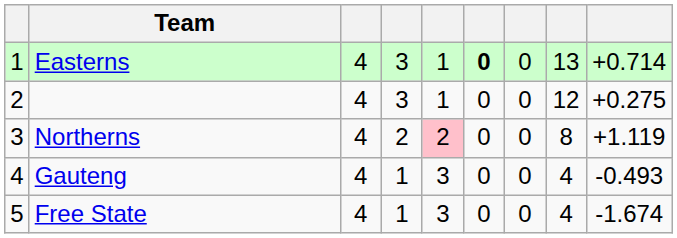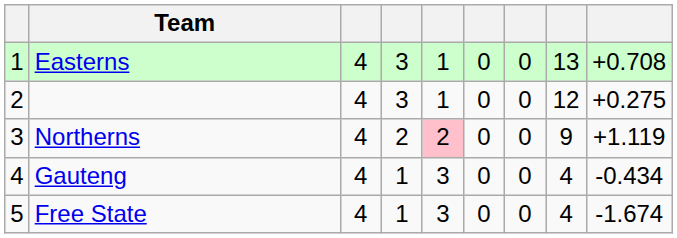 <table class="wikitable" style="text-align:center">
 <tr>
 <th></th>
 <th width="200">Team</th>
 <th width=20></th>
 <th width=20></th>
 <th width=20></th>
 <th width=20></th>
 <th width=20></th>
 <th width=20></th>
 <th width=45></th>
 </tr>
 <tr style="background:#cfc">
 <td>1</td>
 <td align="left"><a href='#'>Easterns</a></td>
 <td>4</td>
 <td>3</td>
 <td>1</td>
-<td><strong>0</strong></td>
+<td>0</td>
 <td>0</td>
 <td>13</td>
-<td>+0.714</td>
+<td>+0.708</td>
 </tr>
 <tr>
 <td>2</td>
 <td align="left"></td>
 <td>4</td>
 <td>3</td>
 <td>1</td>
 <td>0</td>
 <td>0</td>
 <td>12</td>
 <td>+0.275</td>
 </tr>
 <tr>
 <td>3</td>
 <td align="left"><a href='#'>Northerns</a></td>
 <td>4</td>
 <td>2</td>
 <td style="background: pink;">2</td>
 <td>0</td>
 <td>0</td>
-<td>8</td>
+<td>9</td>
 <td>+1.119</td>
 </tr>
 <tr>
 <td>4</td>
 <td align="left"><a href='#'>Gauteng</a></td>
 <td>4</td>
 <td>1</td>
 <td>3</td>
 <td>0</td>
 <td>0</td>
 <td>4</td>
-<td>-0.493</td>
+<td>-0.434</td>
 </tr>
 <tr>
 <td>5</td>
 <td align="left"><a href='#'>Free State</a></td>
 <td>4</td>
 <td>1</td>
 <td>3</td>
 <td>0</td>
 <td>0</td>
 <td>4</td>
 <td>-1.674</td>
 </tr>
 </table>
